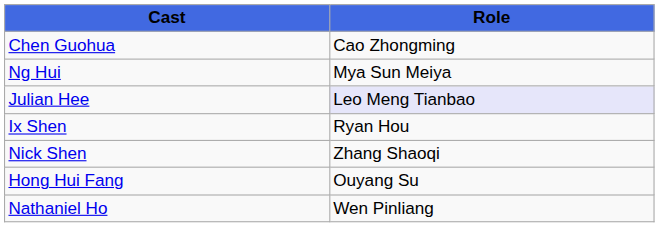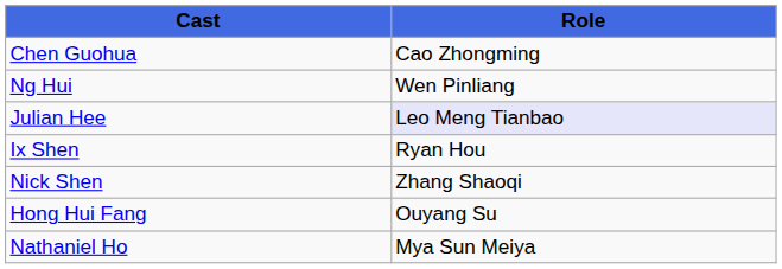 <table class="wikitable">
 <tr>
 <th style="background:RoyalBlue; width:17%">Cast</th>
 <th style="background:RoyalBlue; width:17%">Role</th>
 </tr>
 <tr>
 <td><a href='#'>Chen Guohua</a></td>
 <td>Cao Zhongming</td>
 </tr>
 <tr>
 <td><a href='#'>Ng Hui</a></td>
-<td>Mya Sun Meiya</td>
+<td>Wen Pinliang</td>
 </tr>
 <tr>
 <td><a href='#'>Julian Hee</a></td>
 <td style="background: lavender;">Leo Meng Tianbao</td>
 </tr>
 <tr>
 <td><a href='#'>Ix Shen</a></td>
 <td>Ryan Hou</td>
 </tr>
 <tr>
 <td><a href='#'>Nick Shen</a></td>
 <td>Zhang Shaoqi</td>
 </tr>
 <tr>
 <td><a href='#'>Hong Hui Fang</a></td>
 <td>Ouyang Su</td>
 </tr>
 <tr>
 <td><a href='#'>Nathaniel Ho</a></td>
-<td>Wen Pinliang</td>
+<td>Mya Sun Meiya</td>
 </tr>
 </table>
